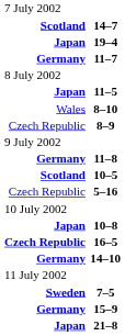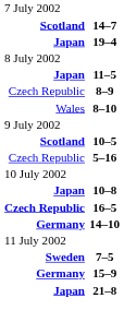 <table>
 <tr>
 <th width=35%></th>
 <th width=15%></th>
 <th width=35%></th>
 <th width=15%></th>
 </tr>
 <tr>
 <td>7 July 2002</td>
 </tr>
 <tr>
 <td align=right><strong><a href='#'>Scotland</a> </strong></td>
 <td align=center><strong>14–7</strong></td>
 <td></td>
 <td></td>
 </tr>
 <tr>
 <td align=right><strong><a href='#'>Japan</a> </strong></td>
 <td align=center><strong>19–4</strong></td>
 <td></td>
 <td></td>
 </tr>
 <tr>
-<td align=right><strong><a href='#'>Germany</a> </strong></td>
-<td align=center><strong>11–7</strong></td>
-<td></td>
-<td></td>
-</tr>
-<tr>
 <td>8 July 2002</td>
 </tr>
 <tr>
 <td align=right><strong><a href='#'>Japan</a> </strong></td>
 <td align=center><strong>11–5</strong></td>
 <td></td>
 <td></td>
 </tr>
 <tr>
+<td align=right><a href='#'>Czech Republic</a> </td>
+<td align=center><strong>8–9</strong></td>
+<td><strong></strong></td>
+<td></td>
+</tr>
+<tr>
 <td align=right><a href='#'>Wales</a> </td>
 <td align=center><strong>8–10</strong></td>
 <td><strong></strong></td>
 <td></td>
 </tr>
 <tr>
-<td align=right><a href='#'>Czech Republic</a> </td>
-<td align=center><strong>8–9</strong></td>
-<td><strong></strong></td>
-<td></td>
-</tr>
-<tr>
 <td>9 July 2002</td>
-</tr>
-<tr>
-<td align=right><strong><a href='#'>Germany</a> </strong></td>
-<td align=center><strong>11–8</strong></td>
-<td></td>
-<td></td>
 </tr>
 <tr>
 <td align=right><strong><a href='#'>Scotland</a> </strong></td>
 <td align=center><strong>10–5</strong></td>
 <td></td>
 <td></td>
 </tr>
 <tr>
 <td align=right><a href='#'>Czech Republic</a> </td>
 <td align=center><strong>5–16 </strong></td>
 <td><strong></strong></td>
 <td></td>
 </tr>
 <tr>
 <td>10 July 2002</td>
 </tr>
 <tr>
 <td align=right><strong><a href='#'>Japan</a> </strong></td>
 <td align=center><strong>10–8</strong></td>
 <td></td>
 <td></td>
 </tr>
 <tr>
 <td align=right><strong><a href='#'>Czech Republic</a> </strong></td>
 <td align=center><strong>16–5</strong></td>
 <td></td>
 <td></td>
 </tr>
 <tr>
 <td align=right><strong><a href='#'>Germany</a> </strong></td>
 <td align=center><strong>14–10</strong></td>
 <td></td>
 <td></td>
 </tr>
 <tr>
 <td>11 July 2002</td>
 </tr>
 <tr>
 <td align=right><strong><a href='#'>Sweden</a> </strong></td>
 <td align=center><strong>7–5</strong></td>
 <td></td>
 <td></td>
 </tr>
 <tr>
 <td align=right><strong><a href='#'>Germany</a> </strong></td>
 <td align=center><strong>15–9</strong></td>
 <td></td>
 <td></td>
 </tr>
 <tr>
 <td align=right><strong><a href='#'>Japan</a> </strong></td>
 <td align=center><strong>21–8</strong></td>
 <td></td>
 <td></td>
 </tr>
 </table>
